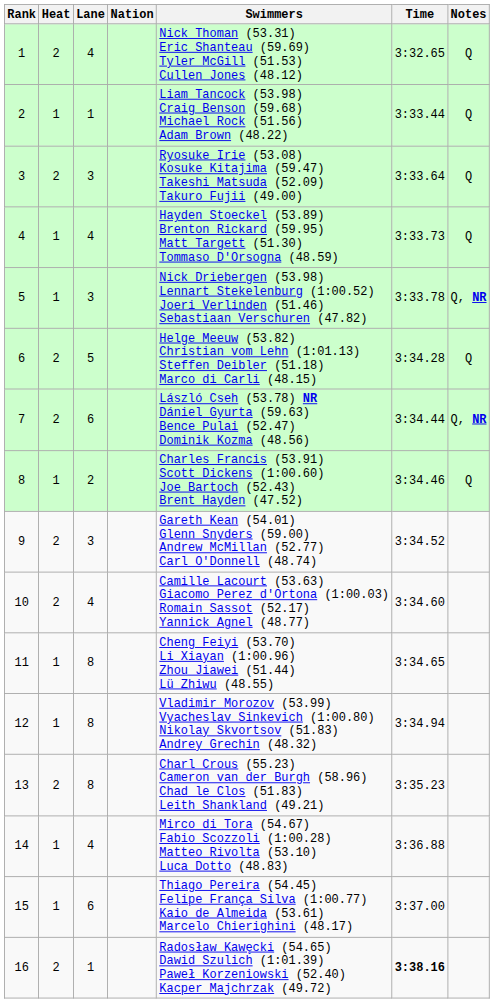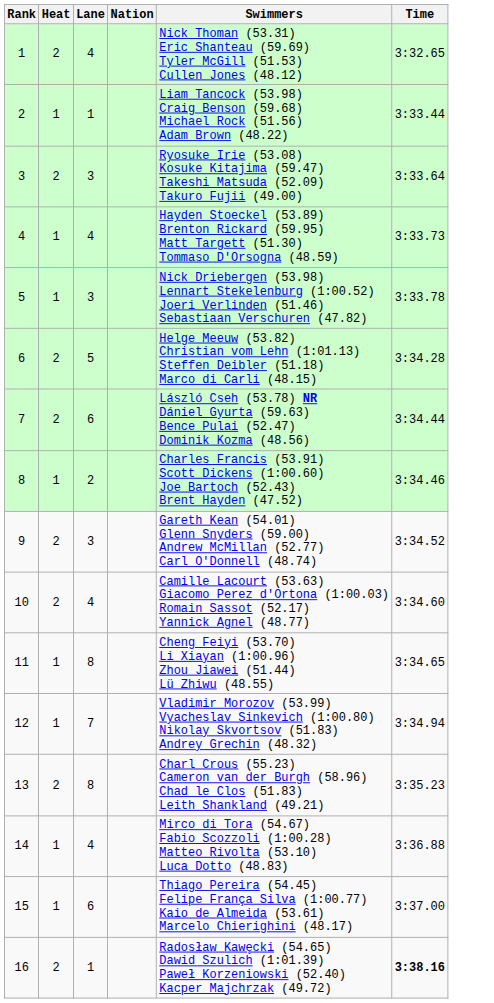 <table class="wikitable sortable" style="text-align:center">
 <tr>
 <th>Rank</th>
 <th>Heat</th>
 <th>Lane</th>
 <th>Nation</th>
 <th>Swimmers</th>
 <th>Time</th>
-<th>Notes</th>
 </tr>
 <tr bgcolor=#ccffcc>
 <td>1</td>
 <td>2</td>
 <td>4</td>
 <td align=left></td>
 <td align=left><a href='#'>Nick Thoman</a> (53.31)<br><a href='#'>Eric Shanteau</a> (59.69)<br><a href='#'>Tyler McGill</a> (51.53)<br><a href='#'>Cullen Jones</a> (48.12)</td>
 <td>3:32.65</td>
-<td>Q</td>
 </tr>
 <tr bgcolor=#ccffcc>
 <td>2</td>
 <td>1</td>
 <td>1</td>
 <td align=left></td>
 <td align=left><a href='#'>Liam Tancock</a> (53.98)<br><a href='#'>Craig Benson</a> (59.68)<br><a href='#'>Michael Rock</a> (51.56)<br><a href='#'>Adam Brown</a> (48.22)</td>
 <td>3:33.44</td>
-<td>Q</td>
 </tr>
 <tr bgcolor=#ccffcc>
 <td>3</td>
 <td>2</td>
 <td>3</td>
 <td align=left></td>
 <td align=left><a href='#'>Ryosuke Irie</a> (53.08)<br><a href='#'>Kosuke Kitajima</a> (59.47)<br><a href='#'>Takeshi Matsuda</a> (52.09)<br><a href='#'>Takuro Fujii</a> (49.00)</td>
 <td>3:33.64</td>
-<td>Q</td>
 </tr>
 <tr bgcolor=#ccffcc>
 <td>4</td>
 <td>1</td>
 <td>4</td>
 <td align=left></td>
 <td align=left><a href='#'>Hayden Stoeckel</a> (53.89)<br><a href='#'>Brenton Rickard</a> (59.95)<br><a href='#'>Matt Targett</a> (51.30)<br><a href='#'>Tommaso D'Orsogna</a> (48.59)</td>
 <td>3:33.73</td>
-<td>Q</td>
 </tr>
 <tr bgcolor=#ccffcc>
 <td>5</td>
 <td>1</td>
 <td>3</td>
 <td align=left></td>
 <td align=left><a href='#'>Nick Driebergen</a> (53.98)<br><a href='#'>Lennart Stekelenburg</a> (1:00.52)<br><a href='#'>Joeri Verlinden</a> (51.46)<br><a href='#'>Sebastiaan Verschuren</a> (47.82)</td>
 <td>3:33.78</td>
-<td>Q, <strong><a href='#'>NR</a></strong></td>
 </tr>
 <tr bgcolor=#ccffcc>
 <td>6</td>
 <td>2</td>
 <td>5</td>
 <td align=left></td>
 <td align=left><a href='#'>Helge Meeuw</a> (53.82)<br><a href='#'>Christian vom Lehn</a> (1:01.13)<br><a href='#'>Steffen Deibler</a> (51.18)<br><a href='#'>Marco di Carli</a> (48.15)</td>
 <td>3:34.28</td>
-<td>Q</td>
 </tr>
 <tr bgcolor=#ccffcc>
 <td>7</td>
 <td>2</td>
 <td>6</td>
 <td align=left></td>
 <td align=left><a href='#'>László Cseh</a> (53.78) <strong><a href='#'>NR</a></strong><br><a href='#'>Dániel Gyurta</a> (59.63)<br><a href='#'>Bence Pulai</a> (52.47)<br><a href='#'>Dominik Kozma</a> (48.56)</td>
 <td>3:34.44</td>
-<td>Q, <strong><a href='#'>NR</a></strong></td>
 </tr>
 <tr bgcolor=#ccffcc>
 <td>8</td>
 <td>1</td>
 <td>2</td>
 <td align=left></td>
 <td align=left><a href='#'>Charles Francis</a> (53.91)<br><a href='#'>Scott Dickens</a> (1:00.60)<br><a href='#'>Joe Bartoch</a> (52.43)<br><a href='#'>Brent Hayden</a> (47.52)</td>
 <td>3:34.46</td>
-<td>Q</td>
 </tr>
 <tr>
 <td>9</td>
 <td>2</td>
 <td>3</td>
 <td align=left></td>
 <td align=left><a href='#'>Gareth Kean</a> (54.01)<br><a href='#'>Glenn Snyders</a> (59.00)<br><a href='#'>Andrew McMillan</a> (52.77)<br><a href='#'>Carl O'Donnell</a> (48.74)</td>
 <td>3:34.52</td>
-<td></td>
 </tr>
 <tr>
 <td>10</td>
 <td>2</td>
 <td>4</td>
 <td align=left></td>
 <td align=left><a href='#'>Camille Lacourt</a> (53.63)<br><a href='#'>Giacomo Perez d'Ortona</a> (1:00.03)<br><a href='#'>Romain Sassot</a> (52.17)<br><a href='#'>Yannick Agnel</a> (48.77)</td>
 <td>3:34.60</td>
-<td></td>
 </tr>
 <tr>
 <td>11</td>
 <td>1</td>
 <td>8</td>
 <td align=left></td>
 <td align=left><a href='#'>Cheng Feiyi</a> (53.70)<br><a href='#'>Li Xiayan</a> (1:00.96)<br><a href='#'>Zhou Jiawei</a> (51.44)<br><a href='#'>Lü Zhiwu</a> (48.55)</td>
 <td>3:34.65</td>
-<td></td>
 </tr>
 <tr>
 <td>12</td>
 <td>1</td>
-<td>8</td>
+<td>7</td>
 <td align=left></td>
 <td align=left><a href='#'>Vladimir Morozov</a> (53.99)<br><a href='#'>Vyacheslav Sinkevich</a> (1:00.80)<br><a href='#'>Nikolay Skvortsov</a> (51.83)<br><a href='#'>Andrey Grechin</a> (48.32)</td>
 <td>3:34.94</td>
-<td></td>
 </tr>
 <tr>
 <td>13</td>
 <td>2</td>
 <td>8</td>
 <td align=left></td>
 <td align=left><a href='#'>Charl Crous</a> (55.23)<br><a href='#'>Cameron van der Burgh</a> (58.96)<br><a href='#'>Chad le Clos</a> (51.83)<br><a href='#'>Leith Shankland</a> (49.21)</td>
 <td>3:35.23</td>
-<td></td>
 </tr>
 <tr>
 <td>14</td>
 <td>1</td>
 <td>4</td>
 <td align=left></td>
 <td align=left><a href='#'>Mirco di Tora</a> (54.67)<br><a href='#'>Fabio Scozzoli</a> (1:00.28)<br><a href='#'>Matteo Rivolta</a> (53.10)<br><a href='#'>Luca Dotto</a> (48.83)</td>
 <td>3:36.88</td>
-<td></td>
 </tr>
 <tr>
 <td>15</td>
 <td>1</td>
 <td>6</td>
 <td align=left></td>
 <td align=left><a href='#'>Thiago Pereira</a> (54.45)<br><a href='#'>Felipe França Silva</a> (1:00.77)<br><a href='#'>Kaio de Almeida</a> (53.61)<br><a href='#'>Marcelo Chierighini</a> (48.17)</td>
 <td>3:37.00</td>
-<td></td>
 </tr>
 <tr>
 <td>16</td>
 <td>2</td>
 <td>1</td>
 <td align=left></td>
 <td align=left><a href='#'>Radosław Kawęcki</a> (54.65)<br><a href='#'>Dawid Szulich</a> (1:01.39)<br><a href='#'>Paweł Korzeniowski</a> (52.40)<br><a href='#'>Kacper Majchrzak</a> (49.72)</td>
 <td><strong>3:38.16</strong></td>
-<td></td>
 </tr>
 </table>
